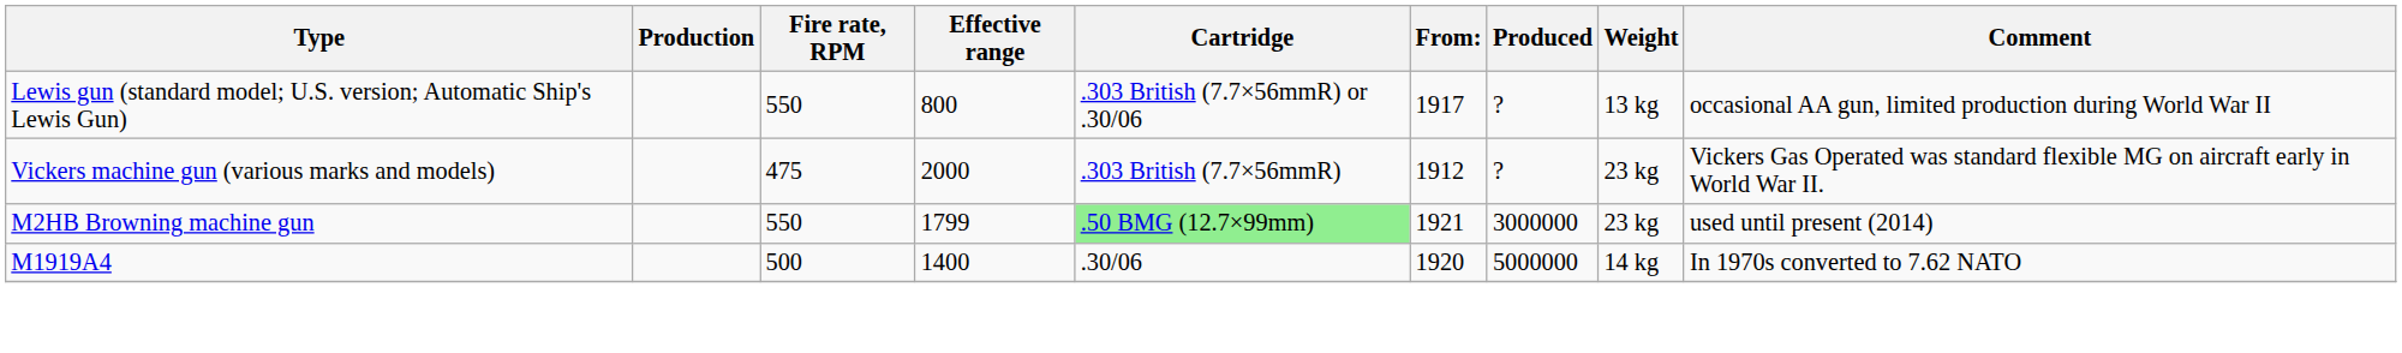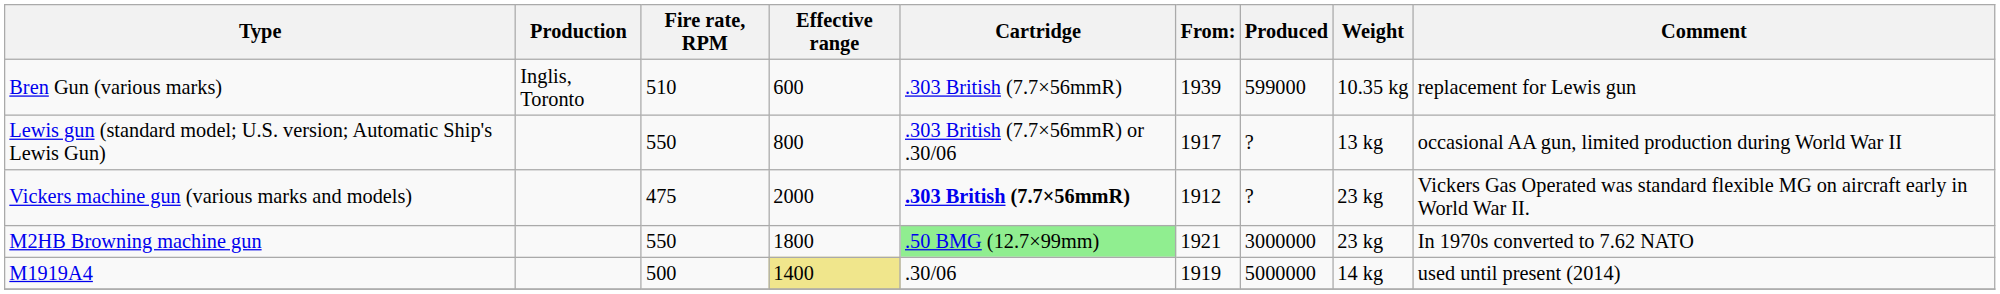 <table class="wikitable sortable">
 <tr>
 <th>Type</th>
 <th>Production</th>
 <th>Fire rate, RPM</th>
 <th>Effective range</th>
 <th>Cartridge</th>
 <th>From:</th>
 <th>Produced</th>
 <th>Weight</th>
 <th>Comment</th>
+</tr>
+<tr>
+<td><a href='#'>Bren</a> Gun (various marks)</td>
+<td>Inglis, Toronto</td>
+<td>510</td>
+<td>600</td>
+<td><a href='#'>.303 British</a> (7.7×56mmR)</td>
+<td>1939</td>
+<td>599000</td>
+<td>10.35 kg</td>
+<td>replacement for Lewis gun</td>
 </tr>
 <tr>
 <td><a href='#'>Lewis gun</a> (standard model; U.S. version;  Automatic Ship's Lewis Gun)</td>
 <td></td>
 <td>550</td>
 <td>800</td>
 <td><a href='#'>.303 British</a> (7.7×56mmR) or .30/06</td>
 <td>1917</td>
 <td>?</td>
 <td>13 kg</td>
 <td>occasional AA gun, limited production during World War II</td>
 </tr>
 <tr>
 <td><a href='#'>Vickers machine gun</a> (various marks and models)</td>
 <td></td>
 <td>475</td>
 <td>2000</td>
-<td><a href='#'>.303 British</a> (7.7×56mmR)</td>
+<td><strong><a href='#'>.303 British</a> (7.7×56mmR)</strong></td>
 <td>1912</td>
 <td>?</td>
 <td>23 kg</td>
 <td>Vickers Gas Operated was standard flexible MG on aircraft early in World War II.</td>
 </tr>
 <tr>
 <td><a href='#'>M2HB Browning machine gun</a></td>
 <td></td>
 <td>550</td>
-<td>1799</td>
+<td>1800</td>
 <td style="background: lightgreen;"><a href='#'>.50 BMG</a> (12.7×99mm)</td>
 <td>1921</td>
 <td>3000000</td>
 <td>23 kg</td>
-<td>used until present (2014)</td>
+<td>In 1970s converted to 7.62 NATO</td>
 </tr>
 <tr>
 <td><a href='#'>M1919A4</a></td>
 <td></td>
 <td>500</td>
-<td>1400</td>
+<td style="background: khaki;">1400</td>
 <td>.30/06</td>
-<td>1920</td>
+<td>1919</td>
 <td>5000000</td>
 <td>14 kg</td>
-<td>In 1970s converted to 7.62 NATO</td>
+<td>used until present (2014)</td>
 </tr>
 <tr>
 </tr>
 </table>
